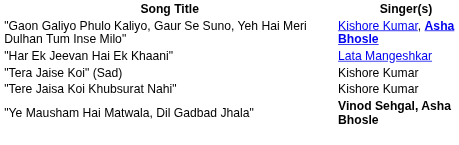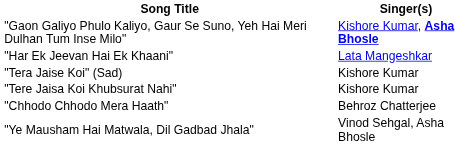 <table class="wikitabkle">
 <tr>
 <th>Song Title</th>
 <th>Singer(s)</th>
 </tr>
 <tr>
 <td>"Gaon Galiyo Phulo Kaliyo, Gaur Se Suno, Yeh Hai Meri Dulhan Tum Inse Milo"</td>
 <td><a href='#'>Kishore Kumar</a>, <strong><a href='#'>Asha Bhosle</a></strong></td>
 </tr>
 <tr>
 <td>"Har Ek Jeevan Hai Ek Khaani"</td>
 <td><a href='#'>Lata Mangeshkar</a></td>
 </tr>
 <tr>
 <td>"Tera Jaise Koi" (Sad)</td>
 <td>Kishore Kumar</td>
 </tr>
 <tr>
 <td>"Tere Jaisa Koi Khubsurat Nahi"</td>
 <td>Kishore Kumar</td>
 </tr>
 <tr>
+<td>"Chhodo Chhodo Mera Haath"</td>
+<td>Behroz Chatterjee</td>
+</tr>
+<tr>
 <td>"Ye Mausham Hai Matwala, Dil Gadbad Jhala"</td>
-<td><strong>Vinod Sehgal, Asha Bhosle</strong></td>
+<td>Vinod Sehgal, Asha Bhosle</td>
 </tr>
 <tr>
 </tr>
 </table>
